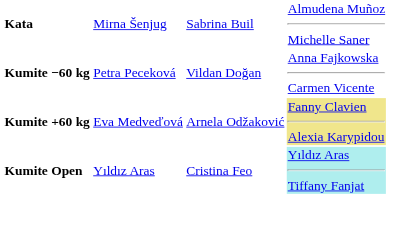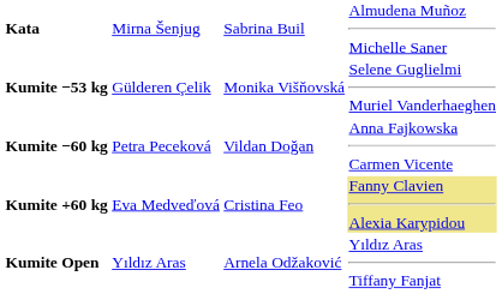 <table>
 <tr>
 <td><strong>Kata</strong></td>
 <td> <a href='#'>Mirna Šenjug</a></td>
 <td> <a href='#'>Sabrina Buil</a></td>
 <td> <a href='#'>Almudena Muñoz</a><hr> <a href='#'>Michelle Saner</a></td>
+</tr>
+<tr>
+<td><strong>Kumite −53 kg</strong></td>
+<td> <a href='#'>Gülderen Çelik</a></td>
+<td> <a href='#'>Monika Višňovská</a></td>
+<td> <a href='#'>Selene Guglielmi</a><hr> <a href='#'>Muriel Vanderhaeghen</a></td>
 </tr>
 <tr>
 <td><strong>Kumite −60 kg</strong></td>
 <td> <a href='#'>Petra Peceková</a></td>
 <td> <a href='#'>Vildan Doğan</a></td>
 <td> <a href='#'>Anna Fajkowska</a><hr> <a href='#'>Carmen Vicente</a></td>
 </tr>
 <tr>
 <td><strong>Kumite +60 kg</strong></td>
 <td> <a href='#'>Eva Medveďová</a></td>
-<td> <a href='#'>Arnela Odžaković</a></td>
+<td> <a href='#'>Cristina Feo</a></td>
 <td style="background: khaki;"> <a href='#'>Fanny Clavien</a><hr> <a href='#'>Alexia Karypidou</a></td>
 </tr>
 <tr>
 <td><strong>Kumite Open</strong></td>
 <td> <a href='#'>Yıldız Aras</a></td>
-<td> <a href='#'>Cristina Feo</a></td>
-<td style="background: paleturquoise;"> <a href='#'>Yıldız Aras</a><hr> <a href='#'>Tiffany Fanjat</a></td>
+<td> <a href='#'>Arnela Odžaković</a></td>
+<td> <a href='#'>Yıldız Aras</a><hr> <a href='#'>Tiffany Fanjat</a></td>
 </tr>
 </table>
